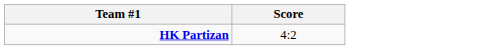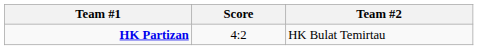 <table class="wikitable" style="text-align: center;">
 <tr>
 <th width=22%>Team #1</th>
 <th width=11%>Score</th>
+<th width=22%>Team #2</th>
 </tr>
 <tr>
 <td style="text-align: right;"><strong><a href='#'>HK Partizan</a></strong> </td>
 <td>4:2</td>
+<td style="text-align: left;"> HK Bulat Temirtau</td>
 </tr>
 </table>
